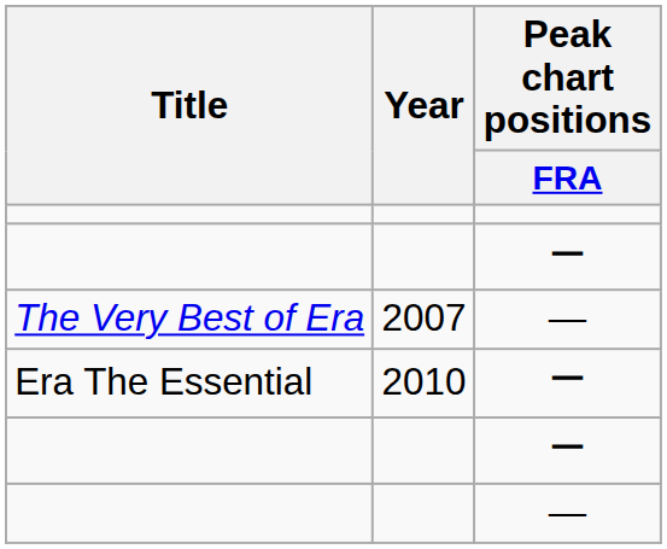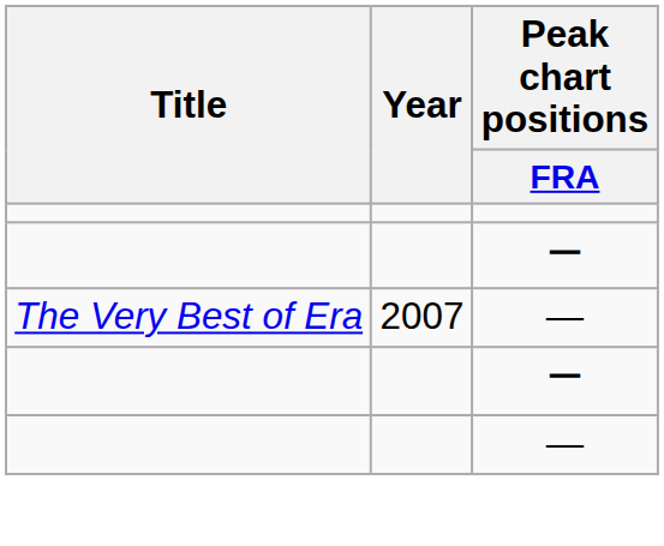 <table class="wikitable">
 <tr>
 <th scope="col" rowspan="2">Title</th>
 <th scope="col" rowspan="2">Year</th>
 <th scope="col" colspan="1">Peak chart positions</th>
 </tr>
 <tr>
 <th scope="col" style="width:3em;font-size:90%"><a href='#'>FRA</a><br></th>
 </tr>
 <tr>
 <td scope="row" align="left"></td>
 <td></td>
 <td align=center></td>
 </tr>
 <tr>
 <td scope="row" align="left"></td>
 <td></td>
 <td align=center>ー</td>
 </tr>
 <tr>
 <td scope="row" align="left"><em><a href='#'>The Very Best of Era</a></em></td>
 <td>2007</td>
 <td align=center>—</td>
 </tr>
 <tr>
-<td scope="row" align="left">Era The Essential</td>
-<td>2010</td>
-<td align=center>ー</td>
-</tr>
-<tr>
 <td scope="row" align="left"></td>
 <td></td>
 <td align=center>ー</td>
 </tr>
 <tr>
 <td scope="row" align="left"></td>
 <td></td>
 <td align=center>—</td>
 </tr>
 </table>
